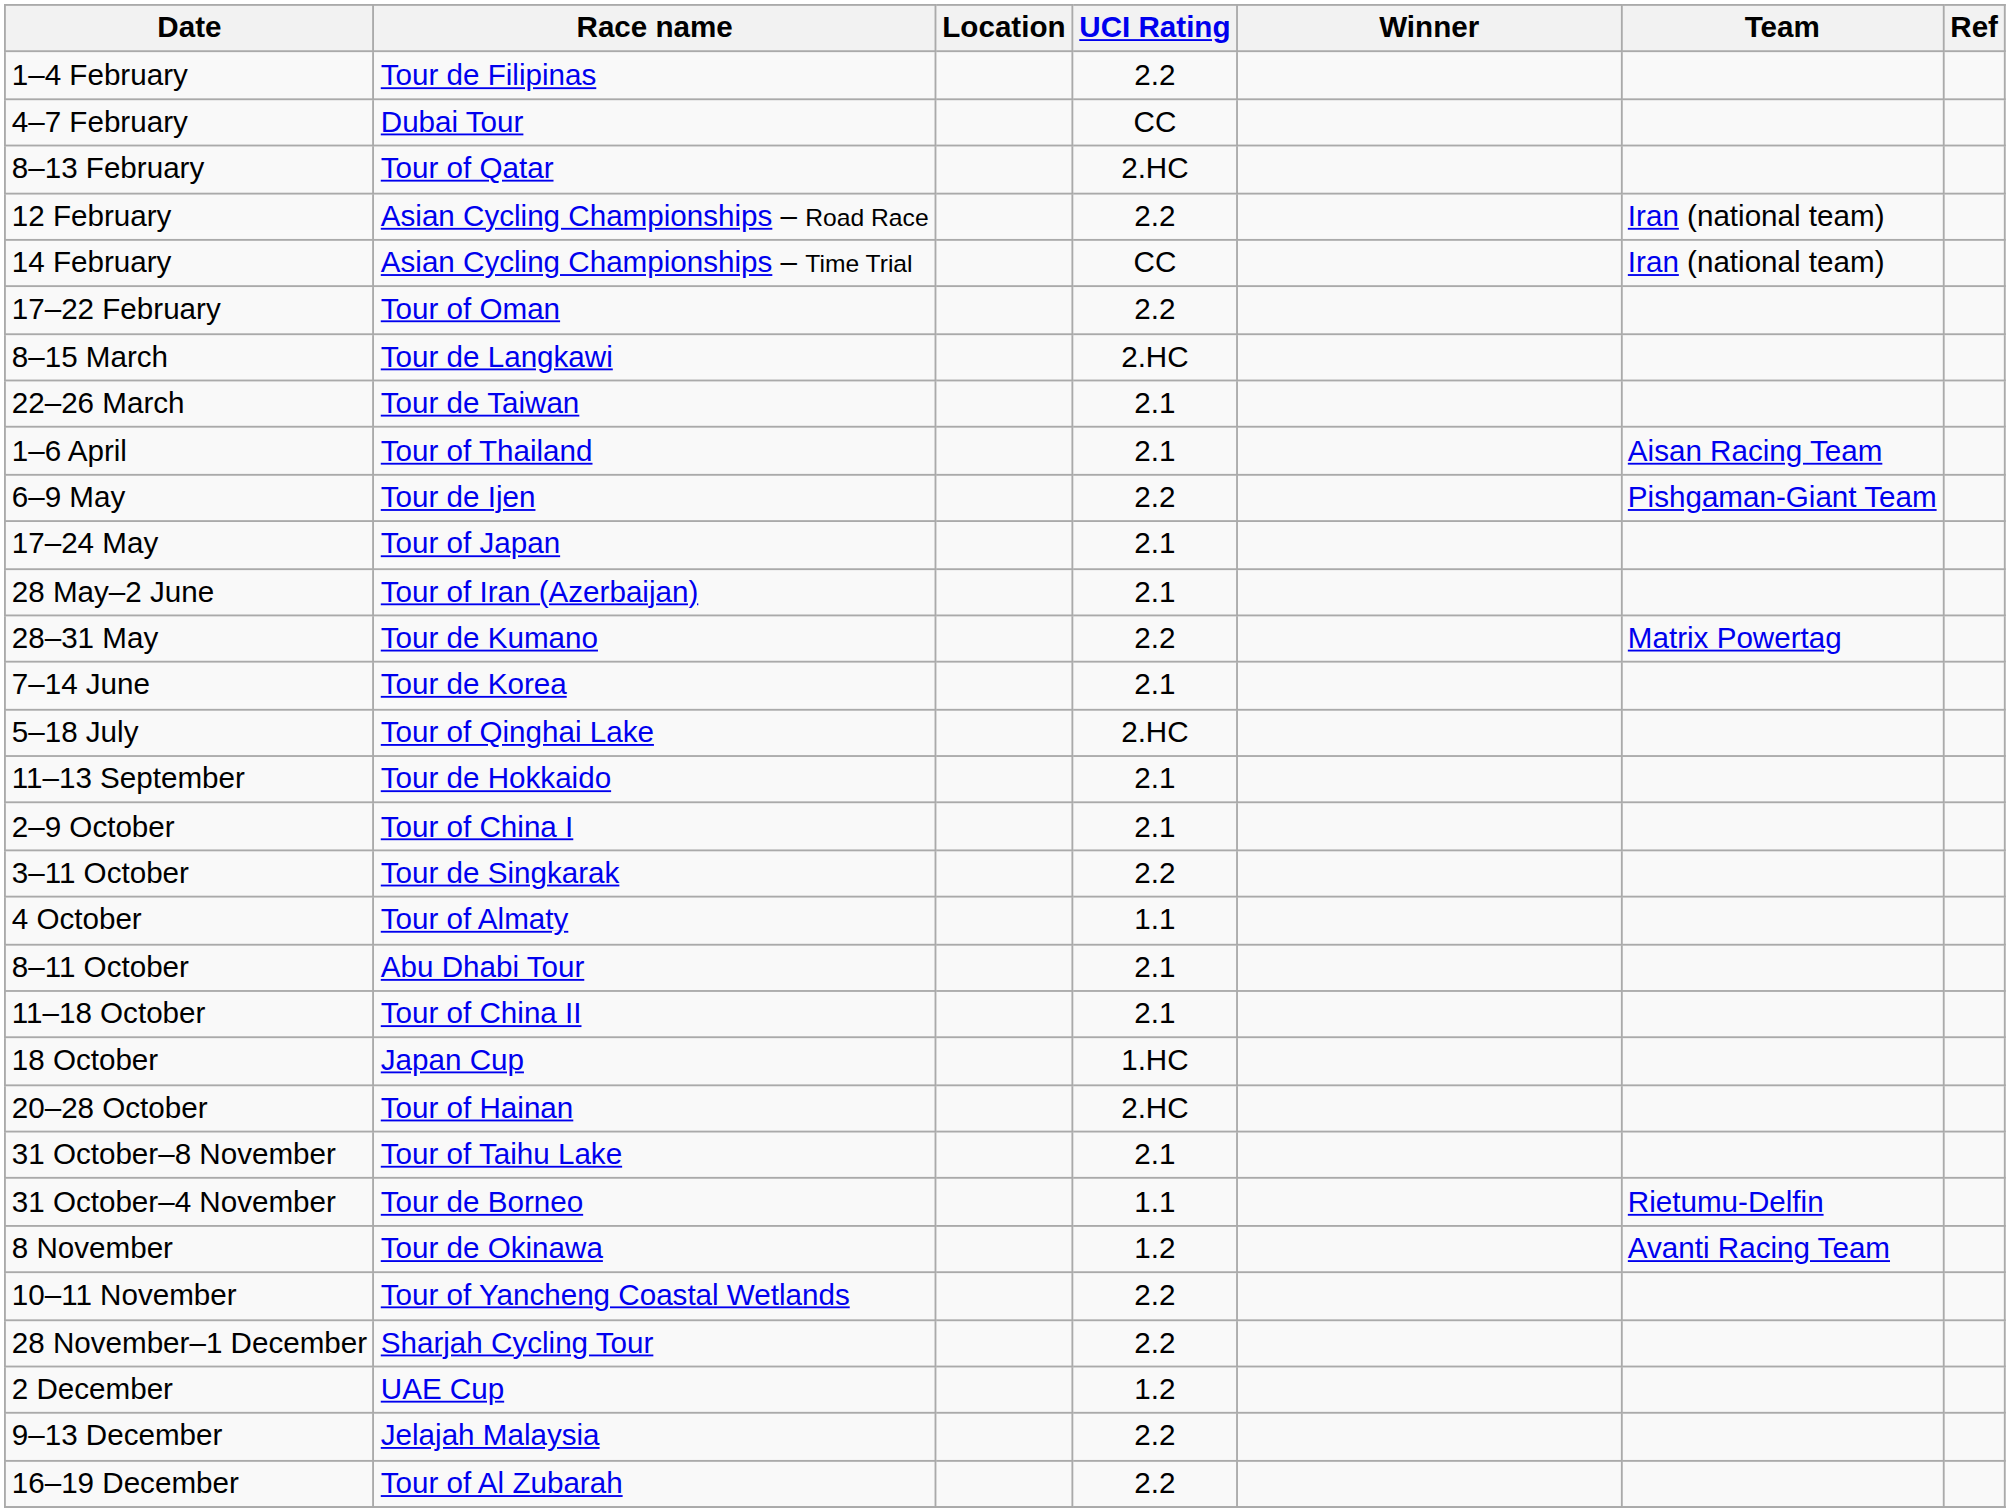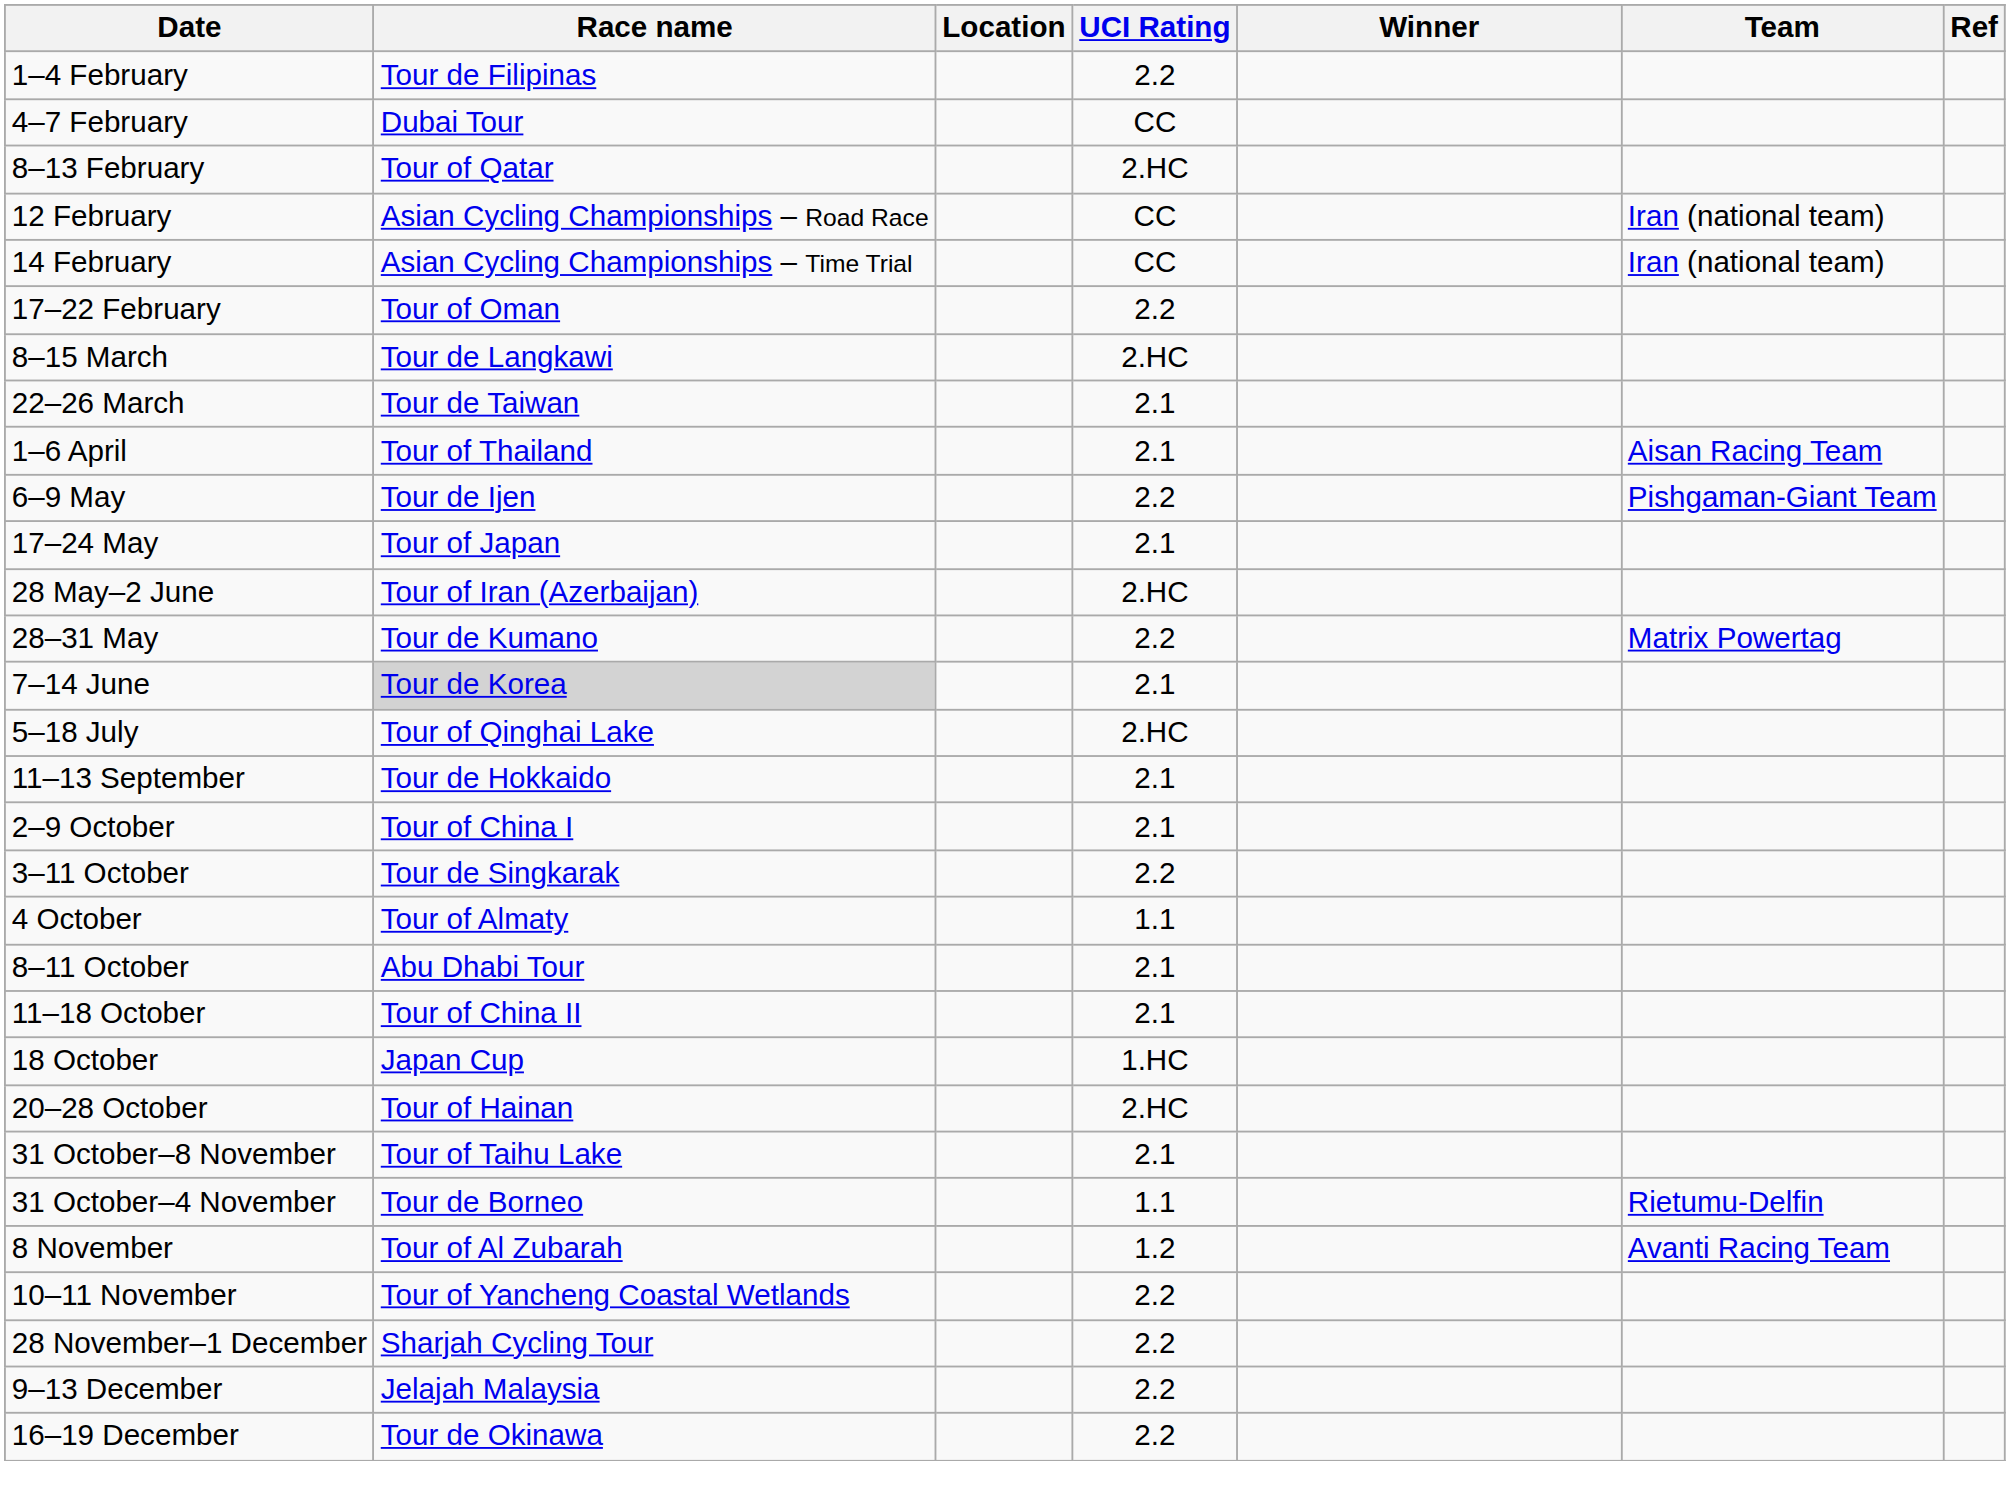 <table class="wikitable sortable">
 <tr>
 <th>Date</th>
 <th>Race name</th>
 <th>Location</th>
 <th><a href='#'>UCI Rating</a></th>
 <th width=200px>Winner</th>
 <th>Team</th>
 <th>Ref</th>
 </tr>
 <tr>
 <td>1–4 February</td>
 <td><a href='#'>Tour de Filipinas</a></td>
 <td></td>
 <td align=center>2.2</td>
 <td></td>
 <td></td>
 <td align=center></td>
 </tr>
 <tr>
 <td>4–7 February</td>
 <td><a href='#'>Dubai Tour</a></td>
 <td></td>
 <td align=center>CC</td>
 <td></td>
 <td></td>
 <td align=center></td>
 </tr>
 <tr>
 <td>8–13 February</td>
 <td><a href='#'>Tour of Qatar</a></td>
 <td></td>
 <td align=center>2.HC</td>
 <td></td>
 <td></td>
 <td align=center></td>
 </tr>
 <tr>
 <td>12 February</td>
 <td><a href='#'>Asian Cycling Championships</a> – <small>Road Race</small></td>
 <td></td>
-<td align=center>2.2</td>
+<td align=center>CC</td>
 <td></td>
 <td><a href='#'>Iran</a> (national team)</td>
 <td align=center></td>
 </tr>
 <tr>
 <td>14 February</td>
 <td><a href='#'>Asian Cycling Championships</a> – <small>Time Trial</small></td>
 <td></td>
 <td align=center>CC</td>
 <td></td>
 <td><a href='#'>Iran</a> (national team)</td>
 <td align=center></td>
 </tr>
 <tr>
 <td>17–22 February</td>
 <td><a href='#'>Tour of Oman</a></td>
 <td></td>
 <td align=center>2.2</td>
 <td></td>
 <td></td>
 <td align=center></td>
 </tr>
 <tr>
 <td>8–15 March</td>
 <td><a href='#'>Tour de Langkawi</a></td>
 <td></td>
 <td align=center>2.HC</td>
 <td></td>
 <td></td>
 <td align=center></td>
 </tr>
 <tr>
 <td>22–26 March</td>
 <td><a href='#'>Tour de Taiwan</a></td>
 <td></td>
 <td align=center>2.1</td>
 <td></td>
 <td></td>
 <td align=center></td>
 </tr>
 <tr>
 <td>1–6 April</td>
 <td><a href='#'>Tour of Thailand</a></td>
 <td></td>
 <td align=center>2.1</td>
 <td></td>
 <td><a href='#'>Aisan Racing Team</a></td>
 <td align=center></td>
 </tr>
 <tr>
 <td>6–9 May</td>
 <td><a href='#'>Tour de Ijen</a></td>
 <td></td>
 <td align=center>2.2</td>
 <td></td>
 <td><a href='#'>Pishgaman-Giant Team</a></td>
 <td align=center></td>
 </tr>
 <tr>
 <td>17–24 May</td>
 <td><a href='#'>Tour of Japan</a></td>
 <td></td>
 <td align=center>2.1</td>
 <td></td>
 <td></td>
 <td align=center></td>
 </tr>
 <tr>
 <td>28 May–2 June</td>
 <td><a href='#'>Tour of Iran (Azerbaijan)</a></td>
 <td></td>
-<td align=center>2.1</td>
+<td align=center>2.HC</td>
 <td></td>
 <td></td>
 <td align=center></td>
 </tr>
 <tr>
 <td>28–31 May</td>
 <td><a href='#'>Tour de Kumano</a></td>
 <td></td>
 <td align=center>2.2</td>
 <td></td>
 <td><a href='#'>Matrix Powertag</a></td>
 <td align=center></td>
 </tr>
 <tr>
 <td>7–14 June</td>
-<td><a href='#'>Tour de Korea</a></td>
+<td style="background: lightgrey;"><a href='#'>Tour de Korea</a></td>
 <td></td>
 <td align=center>2.1</td>
 <td></td>
 <td></td>
 <td align=center></td>
 </tr>
 <tr>
 <td>5–18 July</td>
 <td><a href='#'>Tour of Qinghai Lake</a></td>
 <td></td>
 <td align=center>2.HC</td>
 <td></td>
 <td></td>
 <td align=center></td>
 </tr>
 <tr>
 <td>11–13 September</td>
 <td><a href='#'>Tour de Hokkaido</a></td>
 <td></td>
 <td align=center>2.1</td>
 <td></td>
 <td></td>
 <td align=center></td>
 </tr>
 <tr>
 <td>2–9 October</td>
 <td><a href='#'>Tour of China I</a></td>
 <td></td>
 <td align=center>2.1</td>
 <td></td>
 <td></td>
 <td align=center></td>
 </tr>
 <tr>
 <td>3–11 October</td>
 <td><a href='#'>Tour de Singkarak</a></td>
 <td></td>
 <td align=center>2.2</td>
 <td></td>
 <td></td>
 <td align=center></td>
 </tr>
 <tr>
 <td>4 October</td>
 <td><a href='#'>Tour of Almaty</a></td>
 <td></td>
 <td align=center>1.1</td>
 <td></td>
 <td></td>
 <td align=center></td>
 </tr>
 <tr>
 <td>8–11 October</td>
 <td><a href='#'>Abu Dhabi Tour</a></td>
 <td></td>
 <td align=center>2.1</td>
 <td></td>
 <td></td>
 <td align=center></td>
 </tr>
 <tr>
 <td>11–18 October</td>
 <td><a href='#'>Tour of China II</a></td>
 <td></td>
 <td align=center>2.1</td>
 <td></td>
 <td></td>
 <td align=center></td>
 </tr>
 <tr>
 <td>18 October</td>
 <td><a href='#'>Japan Cup</a></td>
 <td></td>
 <td align=center>1.HC</td>
 <td></td>
 <td></td>
 <td align=center></td>
 </tr>
 <tr>
 <td>20–28 October</td>
 <td><a href='#'>Tour of Hainan</a></td>
 <td></td>
 <td align=center>2.HC</td>
 <td></td>
 <td></td>
 <td align=center></td>
 </tr>
 <tr>
 <td>31 October–8 November</td>
 <td><a href='#'>Tour of Taihu Lake</a></td>
 <td></td>
 <td align=center>2.1</td>
 <td></td>
 <td></td>
 <td align=center></td>
 </tr>
 <tr>
 <td>31 October–4 November</td>
 <td><a href='#'>Tour de Borneo</a></td>
 <td></td>
 <td align=center>1.1</td>
 <td></td>
 <td><a href='#'>Rietumu-Delfin</a></td>
 <td align=center></td>
 </tr>
 <tr>
 <td>8 November</td>
-<td><a href='#'>Tour de Okinawa</a></td>
+<td><a href='#'>Tour of Al Zubarah</a></td>
 <td></td>
 <td align=center>1.2</td>
 <td></td>
 <td><a href='#'>Avanti Racing Team</a></td>
 <td align=center></td>
 </tr>
 <tr>
 <td>10–11 November</td>
 <td><a href='#'>Tour of Yancheng Coastal Wetlands</a></td>
 <td></td>
 <td align=center>2.2</td>
 <td></td>
 <td></td>
 <td align=center></td>
 </tr>
 <tr>
 <td>28 November–1 December</td>
 <td><a href='#'>Sharjah Cycling Tour</a></td>
 <td></td>
 <td align=center>2.2</td>
 <td></td>
 <td></td>
 <td align=center></td>
 </tr>
 <tr>
-<td>2 December</td>
-<td><a href='#'>UAE Cup</a></td>
-<td></td>
-<td align=center>1.2</td>
-<td></td>
-<td></td>
-<td align=center></td>
-</tr>
-<tr>
 <td>9–13 December</td>
 <td><a href='#'>Jelajah Malaysia</a></td>
 <td></td>
 <td align=center>2.2</td>
 <td></td>
 <td></td>
 <td align=center></td>
 </tr>
 <tr>
 <td>16–19 December</td>
-<td><a href='#'>Tour of Al Zubarah</a></td>
+<td><a href='#'>Tour de Okinawa</a></td>
 <td></td>
 <td align=center>2.2</td>
 <td></td>
 <td></td>
 <td align=center></td>
 </tr>
 <tr>
 </tr>
 </table>
